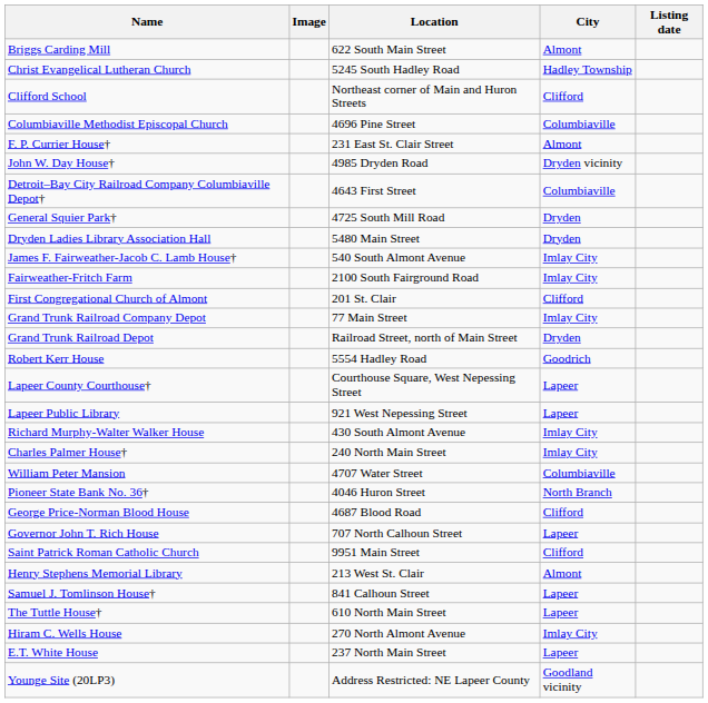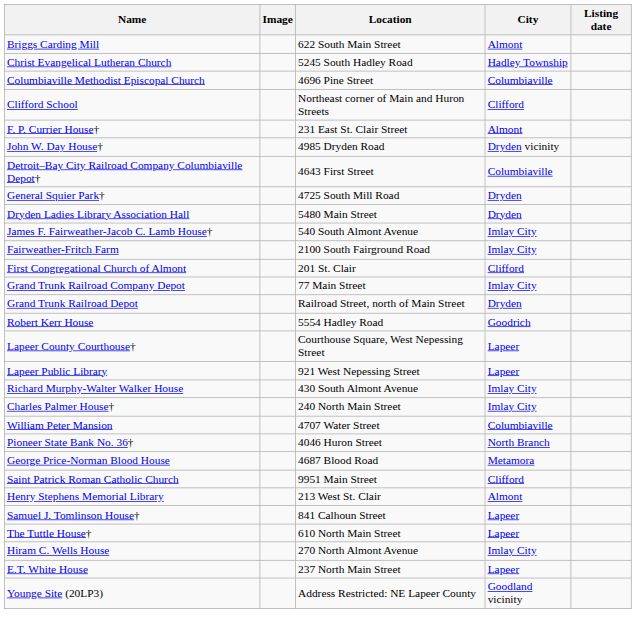 <table class="wikitable sortable" style="width:100%">
 <tr>
 <th>Name</th>
 <th>Image</th>
 <th>Location</th>
 <th>City</th>
 <th>Listing date</th>
 </tr>
 <tr>
 <td><a href='#'>Briggs Carding Mill</a></td>
 <td></td>
 <td>622 South Main Street</td>
 <td><a href='#'>Almont</a></td>
 <td></td>
 </tr>
 <tr>
 <td><a href='#'>Christ Evangelical Lutheran Church</a></td>
 <td></td>
 <td>5245 South Hadley Road</td>
 <td><a href='#'>Hadley Township</a></td>
 <td></td>
 </tr>
 <tr>
+<td><a href='#'>Columbiaville Methodist Episcopal Church</a></td>
+<td></td>
+<td>4696 Pine Street</td>
+<td><a href='#'>Columbiaville</a></td>
+<td></td>
+</tr>
+<tr>
 <td><a href='#'>Clifford School</a></td>
 <td></td>
 <td>Northeast corner of Main and Huron Streets</td>
 <td><a href='#'>Clifford</a></td>
-<td></td>
-</tr>
-<tr>
-<td><a href='#'>Columbiaville Methodist Episcopal Church</a></td>
-<td></td>
-<td>4696 Pine Street</td>
-<td><a href='#'>Columbiaville</a></td>
 <td></td>
 </tr>
 <tr>
 <td><a href='#'>F. P. Currier House</a>†</td>
 <td></td>
 <td>231 East St. Clair Street</td>
 <td><a href='#'>Almont</a></td>
 <td></td>
 </tr>
 <tr>
 <td><a href='#'>John W. Day House</a>†</td>
 <td></td>
 <td>4985 Dryden Road</td>
 <td><a href='#'>Dryden</a> vicinity</td>
 <td></td>
 </tr>
 <tr>
 <td><a href='#'>Detroit–Bay City Railroad Company Columbiaville Depot</a>†</td>
 <td></td>
 <td>4643 First Street</td>
 <td><a href='#'>Columbiaville</a></td>
 <td></td>
 </tr>
 <tr>
 <td><a href='#'>General Squier Park</a>†</td>
 <td></td>
 <td>4725 South Mill Road</td>
 <td><a href='#'>Dryden</a></td>
 <td></td>
 </tr>
 <tr>
 <td><a href='#'>Dryden Ladies Library Association Hall</a></td>
 <td></td>
 <td>5480 Main Street</td>
 <td><a href='#'>Dryden</a></td>
 <td></td>
 </tr>
 <tr>
 <td><a href='#'>James F. Fairweather-Jacob C. Lamb House</a>†</td>
 <td></td>
 <td>540 South Almont Avenue</td>
 <td><a href='#'>Imlay City</a></td>
 <td></td>
 </tr>
 <tr>
 <td><a href='#'>Fairweather-Fritch Farm</a></td>
 <td></td>
 <td>2100 South Fairground Road</td>
 <td><a href='#'>Imlay City</a></td>
 <td></td>
 </tr>
 <tr>
 <td><a href='#'>First Congregational Church of Almont</a></td>
 <td></td>
 <td>201 St. Clair</td>
 <td><a href='#'>Clifford</a></td>
 <td></td>
 </tr>
 <tr>
 <td><a href='#'>Grand Trunk Railroad Company Depot</a></td>
 <td></td>
 <td>77 Main Street</td>
 <td><a href='#'>Imlay City</a></td>
 <td></td>
 </tr>
 <tr>
 <td><a href='#'>Grand Trunk Railroad Depot</a></td>
 <td></td>
 <td>Railroad Street, north of Main Street</td>
 <td><a href='#'>Dryden</a></td>
 <td></td>
 </tr>
 <tr>
 <td><a href='#'>Robert Kerr House</a></td>
 <td></td>
 <td>5554 Hadley Road</td>
 <td><a href='#'>Goodrich</a></td>
 <td></td>
 </tr>
 <tr>
 <td><a href='#'>Lapeer County Courthouse</a>†</td>
 <td></td>
 <td>Courthouse Square, West Nepessing Street</td>
 <td><a href='#'>Lapeer</a></td>
 <td></td>
 </tr>
 <tr>
 <td><a href='#'>Lapeer Public Library</a></td>
 <td></td>
 <td>921 West Nepessing Street</td>
 <td><a href='#'>Lapeer</a></td>
 <td></td>
 </tr>
 <tr>
 <td><a href='#'>Richard Murphy-Walter Walker House</a></td>
 <td></td>
 <td>430 South Almont Avenue</td>
 <td><a href='#'>Imlay City</a></td>
 <td></td>
 </tr>
 <tr>
 <td><a href='#'>Charles Palmer House</a>†</td>
 <td></td>
 <td>240 North Main Street</td>
 <td><a href='#'>Imlay City</a></td>
 <td></td>
 </tr>
 <tr>
 <td><a href='#'>William Peter Mansion</a></td>
 <td></td>
 <td>4707 Water Street</td>
 <td><a href='#'>Columbiaville</a></td>
 <td></td>
 </tr>
 <tr>
 <td><a href='#'>Pioneer State Bank No. 36</a>†</td>
 <td></td>
 <td>4046 Huron Street</td>
 <td><a href='#'>North Branch</a></td>
 <td></td>
 </tr>
 <tr>
 <td><a href='#'>George Price-Norman Blood House</a></td>
 <td></td>
 <td>4687 Blood Road</td>
-<td><a href='#'>Clifford</a></td>
-<td></td>
-</tr>
-<tr>
-<td><a href='#'>Governor John T. Rich House</a></td>
-<td></td>
-<td>707 North Calhoun Street</td>
-<td><a href='#'>Lapeer</a></td>
+<td><a href='#'>Metamora</a></td>
 <td></td>
 </tr>
 <tr>
 <td><a href='#'>Saint Patrick Roman Catholic Church</a></td>
 <td></td>
 <td>9951 Main Street</td>
 <td><a href='#'>Clifford</a></td>
 <td></td>
 </tr>
 <tr>
 <td><a href='#'>Henry Stephens Memorial Library</a></td>
 <td></td>
 <td>213 West St. Clair</td>
 <td><a href='#'>Almont</a></td>
 <td></td>
 </tr>
 <tr>
 <td><a href='#'>Samuel J. Tomlinson House</a>†</td>
 <td></td>
 <td>841 Calhoun Street</td>
 <td><a href='#'>Lapeer</a></td>
 <td></td>
 </tr>
 <tr>
 <td><a href='#'>The Tuttle House</a>†</td>
 <td></td>
 <td>610 North Main Street</td>
 <td><a href='#'>Lapeer</a></td>
 <td></td>
 </tr>
 <tr>
 <td><a href='#'>Hiram C. Wells House</a></td>
 <td></td>
 <td>270 North Almont Avenue</td>
 <td><a href='#'>Imlay City</a></td>
 <td></td>
 </tr>
 <tr>
 <td><a href='#'>E.T. White House</a></td>
 <td></td>
 <td>237 North Main Street</td>
 <td><a href='#'>Lapeer</a></td>
 <td></td>
 </tr>
 <tr>
 <td><a href='#'>Younge Site</a> (20LP3)</td>
 <td></td>
 <td>Address Restricted: NE Lapeer County</td>
 <td><a href='#'>Goodland</a> vicinity</td>
 <td></td>
 </tr>
 </table>
